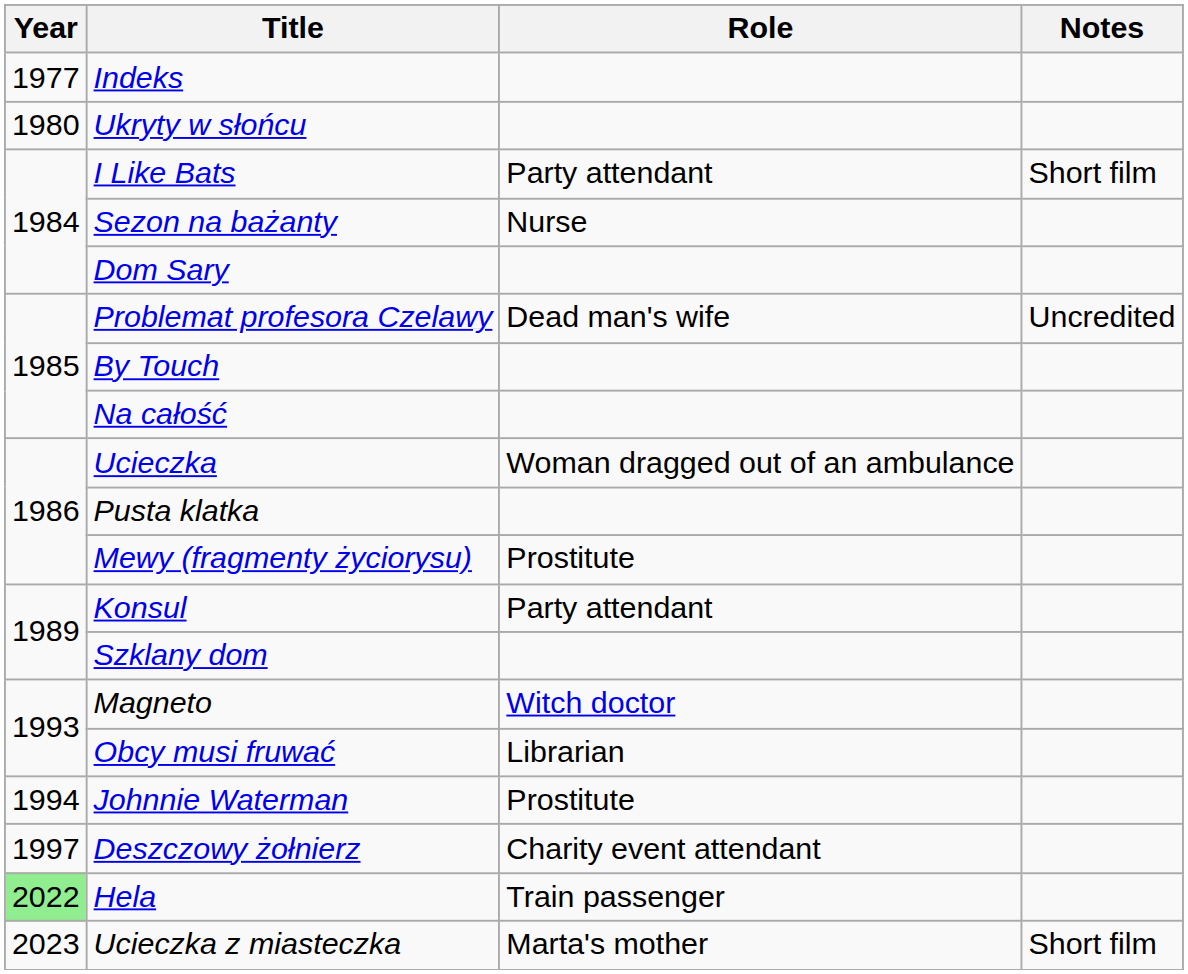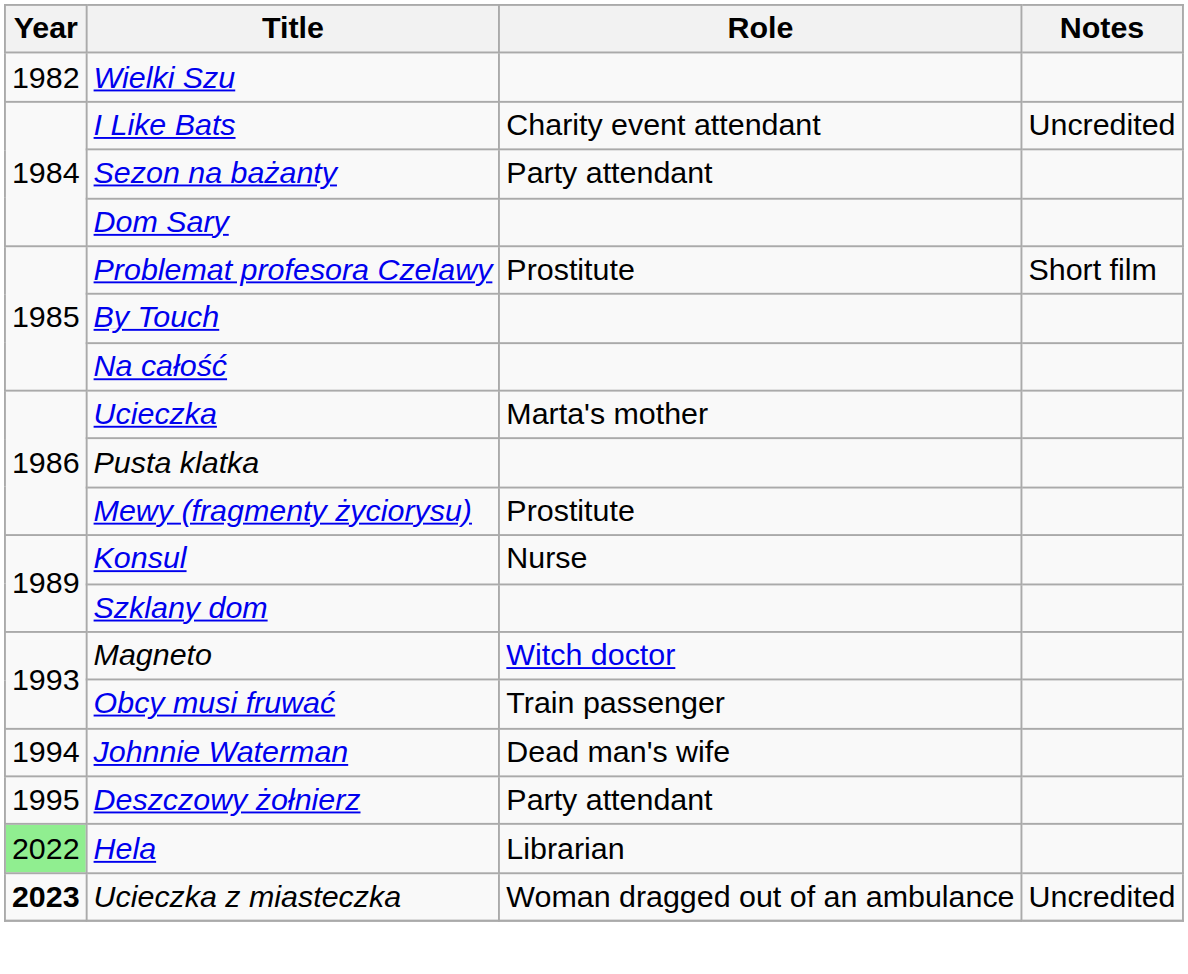 <table class="wikitable plainrowheaders sortable">
 <tr>
 <th scope="col">Year</th>
 <th scope="col">Title</th>
 <th scope="col">Role</th>
 <th scope="col" class="unsortable">Notes</th>
 </tr>
 <tr>
-<td>1977</td>
-<td><em><a href='#'>Indeks</a></em></td>
-<td></td>
-<td></td>
-</tr>
-<tr>
-<td>1980</td>
-<td><em><a href='#'>Ukryty w słońcu</a></em></td>
+<td>1982</td>
+<td><em><a href='#'>Wielki Szu</a></em></td>
 <td></td>
 <td></td>
 </tr>
 <tr>
 <td rowspan=3>1984</td>
 <td><em><a href='#'>I Like Bats</a></em></td>
-<td>Party attendant</td>
-<td>Short film</td>
+<td>Charity event attendant</td>
+<td>Uncredited</td>
 </tr>
 <tr>
 <td><em><a href='#'>Sezon na bażanty</a></em></td>
-<td>Nurse</td>
+<td>Party attendant</td>
 <td></td>
 </tr>
 <tr>
 <td><em><a href='#'>Dom Sary</a></em></td>
 <td></td>
 <td></td>
 </tr>
 <tr>
 <td rowspan=3>1985</td>
 <td><em><a href='#'>Problemat profesora Czelawy</a></em></td>
-<td>Dead man's wife</td>
-<td>Uncredited</td>
+<td>Prostitute</td>
+<td>Short film</td>
 </tr>
 <tr>
 <td><em><a href='#'>By Touch</a></em></td>
 <td></td>
 <td></td>
 </tr>
 <tr>
 <td><em><a href='#'>Na całość</a></em></td>
 <td></td>
 <td></td>
 </tr>
 <tr>
 <td rowspan=3>1986</td>
 <td><em><a href='#'>Ucieczka</a></em></td>
-<td>Woman dragged out of an ambulance</td>
+<td>Marta's mother</td>
 <td></td>
 </tr>
 <tr>
 <td><em>Pusta klatka</em></td>
 <td></td>
 <td></td>
 </tr>
 <tr>
 <td><em><a href='#'>Mewy (fragmenty życiorysu)</a></em></td>
 <td>Prostitute</td>
 <td></td>
 </tr>
 <tr>
 <td rowspan=2>1989</td>
 <td><em><a href='#'>Konsul</a></em></td>
-<td>Party attendant</td>
+<td>Nurse</td>
 <td></td>
 </tr>
 <tr>
 <td><em><a href='#'>Szklany dom</a></em></td>
 <td></td>
 <td></td>
 </tr>
 <tr>
 <td rowspan=2>1993</td>
 <td><em>Magneto</em></td>
 <td><a href='#'>Witch doctor</a></td>
 <td></td>
 </tr>
 <tr>
 <td><em><a href='#'>Obcy musi fruwać</a></em></td>
-<td>Librarian</td>
+<td>Train passenger</td>
 <td></td>
 </tr>
 <tr>
 <td>1994</td>
 <td><em><a href='#'>Johnnie Waterman</a></em></td>
-<td>Prostitute</td>
+<td>Dead man's wife</td>
 <td></td>
 </tr>
 <tr>
-<td>1997</td>
+<td>1995</td>
 <td><em><a href='#'>Deszczowy żołnierz</a></em></td>
-<td>Charity event attendant</td>
+<td>Party attendant</td>
 <td></td>
 </tr>
 <tr>
 <td style="background: lightgreen;">2022</td>
 <td><em><a href='#'>Hela</a></em></td>
-<td>Train passenger</td>
+<td>Librarian</td>
 <td></td>
 </tr>
 <tr>
-<td>2023</td>
+<td><strong>2023</strong></td>
 <td><em>Ucieczka z miasteczka</em></td>
-<td>Marta's mother</td>
-<td>Short film</td>
+<td>Woman dragged out of an ambulance</td>
+<td>Uncredited</td>
 </tr>
 <tr>
 </tr>
 </table>
